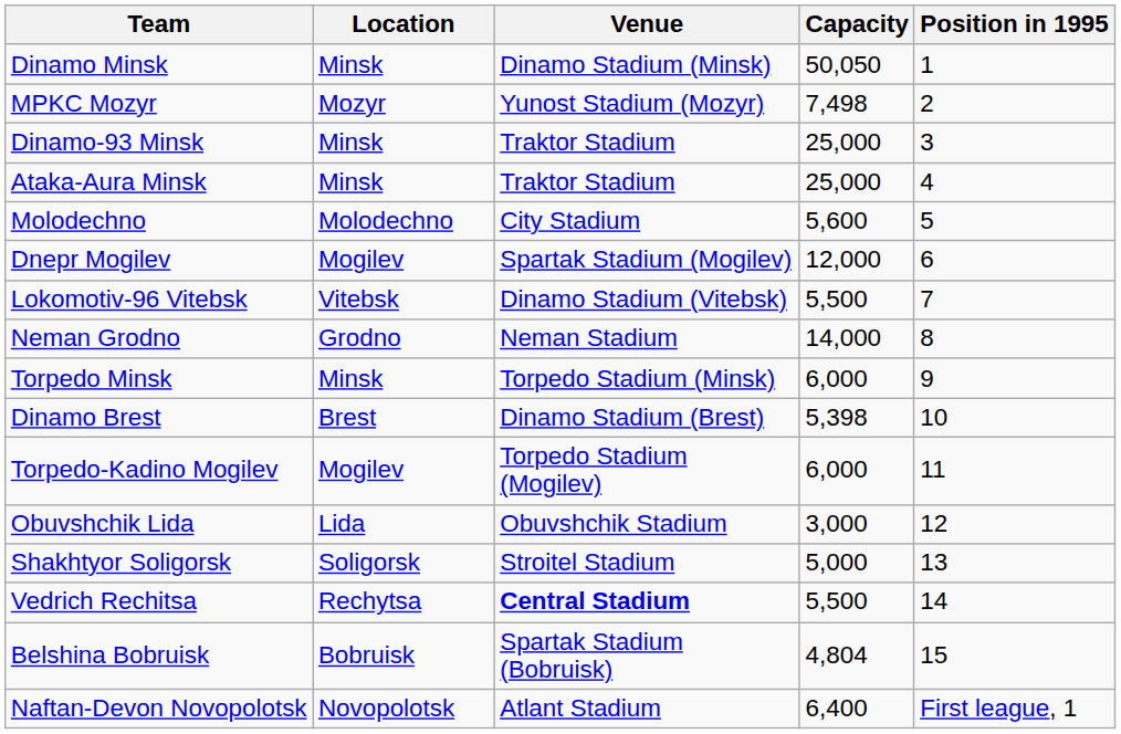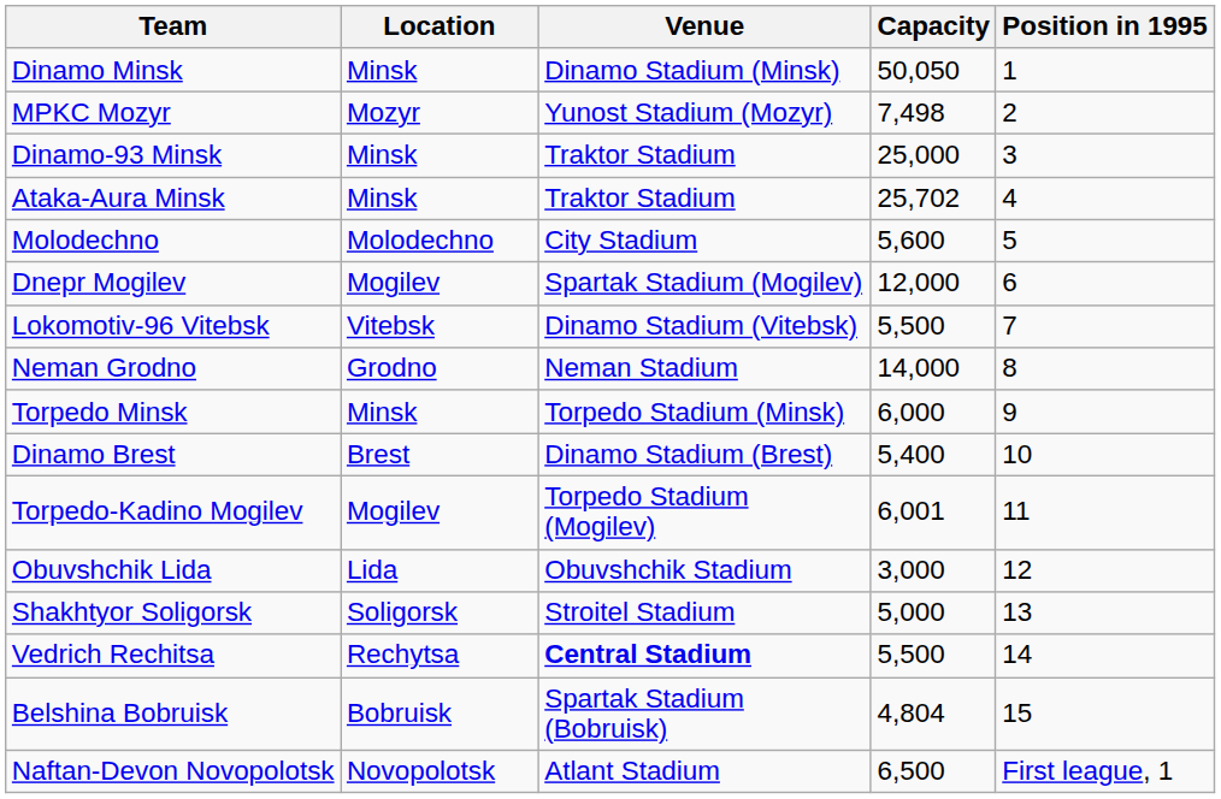 <table class="wikitable sortable" style="text-align:left">
 <tr>
 <th>Team</th>
 <th>Location</th>
 <th>Venue</th>
 <th>Capacity</th>
 <th>Position in 1995</th>
 </tr>
 <tr>
 <td><a href='#'>Dinamo Minsk</a></td>
 <td width=110><a href='#'>Minsk</a></td>
 <td width=170><a href='#'>Dinamo Stadium (Minsk)</a></td>
 <td>50,050</td>
 <td>1</td>
 </tr>
 <tr>
 <td><a href='#'>MPKC Mozyr</a></td>
 <td><a href='#'>Mozyr</a></td>
 <td><a href='#'>Yunost Stadium (Mozyr)</a></td>
 <td>7,498</td>
 <td>2</td>
 </tr>
 <tr>
 <td><a href='#'>Dinamo-93 Minsk</a></td>
 <td><a href='#'>Minsk</a></td>
 <td><a href='#'>Traktor Stadium</a></td>
 <td>25,000</td>
 <td>3</td>
 </tr>
 <tr>
 <td><a href='#'>Ataka-Aura Minsk</a></td>
 <td><a href='#'>Minsk</a></td>
 <td><a href='#'>Traktor Stadium</a></td>
-<td>25,000</td>
+<td>25,702</td>
 <td>4</td>
 </tr>
 <tr>
 <td><a href='#'>Molodechno</a></td>
 <td><a href='#'>Molodechno</a></td>
 <td><a href='#'>City Stadium</a></td>
 <td>5,600</td>
 <td>5</td>
 </tr>
 <tr>
 <td><a href='#'>Dnepr Mogilev</a></td>
 <td><a href='#'>Mogilev</a></td>
 <td width=190><a href='#'>Spartak Stadium (Mogilev)</a></td>
 <td>12,000</td>
 <td>6</td>
 </tr>
 <tr>
 <td><a href='#'>Lokomotiv-96 Vitebsk</a></td>
 <td><a href='#'>Vitebsk</a></td>
 <td><a href='#'>Dinamo Stadium (Vitebsk)</a></td>
 <td>5,500</td>
 <td>7</td>
 </tr>
 <tr>
 <td><a href='#'>Neman Grodno</a></td>
 <td><a href='#'>Grodno</a></td>
 <td><a href='#'>Neman Stadium</a></td>
 <td>14,000</td>
 <td>8</td>
 </tr>
 <tr>
 <td><a href='#'>Torpedo Minsk</a></td>
 <td><a href='#'>Minsk</a></td>
 <td><a href='#'>Torpedo Stadium (Minsk)</a></td>
 <td>6,000</td>
 <td>9</td>
 </tr>
 <tr>
 <td><a href='#'>Dinamo Brest</a></td>
 <td><a href='#'>Brest</a></td>
 <td><a href='#'>Dinamo Stadium (Brest)</a></td>
-<td>5,398</td>
+<td>5,400</td>
 <td>10</td>
 </tr>
 <tr>
 <td><a href='#'>Torpedo-Kadino Mogilev</a></td>
 <td><a href='#'>Mogilev</a></td>
 <td><a href='#'>Torpedo Stadium (Mogilev)</a></td>
-<td>6,000</td>
+<td>6,001</td>
 <td>11</td>
 </tr>
 <tr>
 <td><a href='#'>Obuvshchik Lida</a></td>
 <td><a href='#'>Lida</a></td>
 <td><a href='#'>Obuvshchik Stadium</a></td>
 <td>3,000</td>
 <td>12</td>
 </tr>
 <tr>
 <td><a href='#'>Shakhtyor Soligorsk</a></td>
 <td><a href='#'>Soligorsk</a></td>
 <td><a href='#'>Stroitel Stadium</a></td>
 <td>5,000</td>
 <td>13</td>
 </tr>
 <tr>
 <td><a href='#'>Vedrich Rechitsa</a></td>
 <td><a href='#'>Rechytsa</a></td>
 <td><strong><a href='#'>Central Stadium</a></strong></td>
 <td>5,500</td>
 <td>14</td>
 </tr>
 <tr>
 <td><a href='#'>Belshina Bobruisk</a></td>
 <td><a href='#'>Bobruisk</a></td>
 <td><a href='#'>Spartak Stadium (Bobruisk)</a></td>
 <td>4,804</td>
 <td>15</td>
 </tr>
 <tr>
 <td><a href='#'>Naftan-Devon Novopolotsk</a></td>
 <td><a href='#'>Novopolotsk</a></td>
 <td><a href='#'>Atlant Stadium</a></td>
-<td>6,400</td>
+<td>6,500</td>
 <td><a href='#'>First league</a>, 1</td>
 </tr>
 </table>
